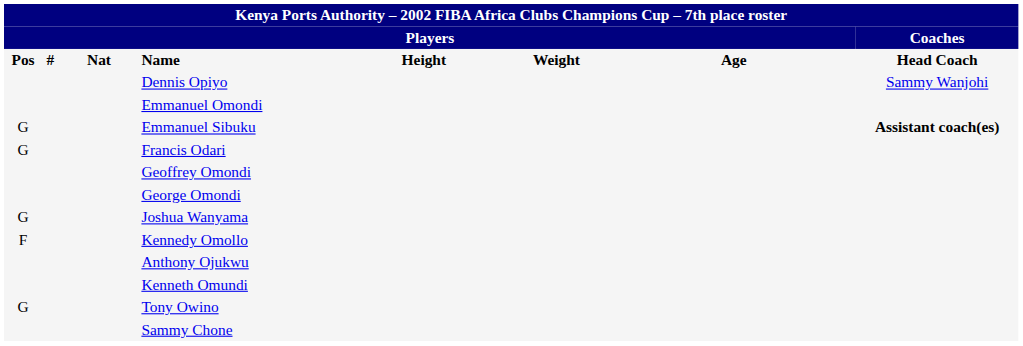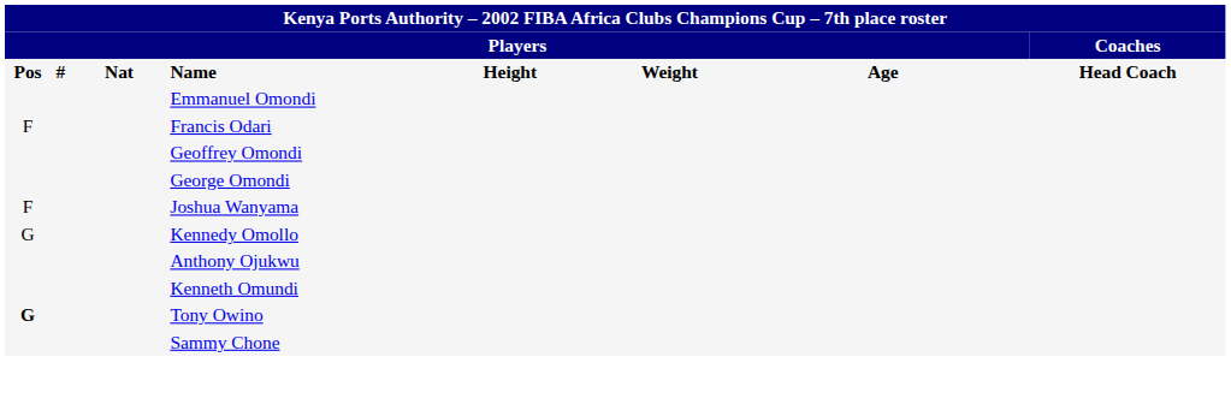 <table border=0 cellpadding=2 cellspacing=0  |- bgcolor=#f5f5f5 style="text-align:center; font-size:90%;" width=75%>
 <tr>
 <td colspan="8" style="background: navy; color: white"><strong>Kenya Ports Authority – 2002 FIBA Africa Clubs Champions Cup – 7th place roster</strong></td>
 </tr>
 <tr>
 <td colspan="7" style="background: navy; color: white"><strong>Players</strong></td>
 <td style="background: navy; color: white"><strong>Coaches</strong></td>
 </tr>
 <tr style="background=#f5f5f5; color: black">
 <th width=5px>Pos</th>
 <th width=5px>#</th>
 <th width=50px>Nat</th>
 <th width=135px align=left>Name</th>
 <th width=100px>Height</th>
 <th width=70px>Weight</th>
 <th width=160px>Age</th>
 <th width=105px>Head Coach</th>
 </tr>
 <tr>
 <td></td>
 <td></td>
 <td></td>
-<td align=left><a href='#'>Dennis Opiyo</a></td>
-<td><span></span></td>
-<td></td>
-<td></td>
-<td> <a href='#'>Sammy Wanjohi</a></td>
-</tr>
-<tr>
-<td></td>
-<td></td>
-<td></td>
 <td align=left><a href='#'>Emmanuel Omondi</a></td>
 <td><span></span></td>
 <td></td>
 <td></td>
 </tr>
 <tr>
-<td>G</td>
-<td></td>
-<td></td>
-<td align=left><a href='#'>Emmanuel Sibuku</a></td>
-<td><span></span></td>
-<td></td>
-<td></td>
-<td><strong>Assistant coach(es)</strong></td>
-</tr>
-<tr>
-<td>G</td>
+<td>F</td>
 <td></td>
 <td></td>
 <td align=left><a href='#'>Francis Odari</a></td>
 <td><span></span></td>
 <td></td>
 <td></td>
 </tr>
 <tr>
 <td></td>
 <td></td>
 <td></td>
 <td align=left><a href='#'>Geoffrey Omondi</a></td>
 <td><span></span></td>
 <td></td>
 <td></td>
 </tr>
 <tr>
 <td></td>
 <td></td>
 <td></td>
 <td align=left><a href='#'>George Omondi</a></td>
 <td></td>
 <td></td>
 <td></td>
 </tr>
 <tr>
-<td>G</td>
+<td>F</td>
 <td></td>
 <td></td>
 <td align=left><a href='#'>Joshua Wanyama</a></td>
 <td><span></span></td>
 <td></td>
 <td></td>
 </tr>
 <tr>
-<td>F</td>
+<td>G</td>
 <td></td>
 <td></td>
 <td align=left><a href='#'>Kennedy Omollo</a></td>
 <td><span></span></td>
 <td></td>
 <td></td>
 </tr>
 <tr>
 <td></td>
 <td></td>
 <td></td>
 <td align=left><a href='#'>Anthony Ojukwu</a></td>
 <td></td>
 <td></td>
 <td></td>
 </tr>
 <tr>
 <td></td>
 <td></td>
 <td></td>
 <td align=left><a href='#'>Kenneth Omundi</a></td>
 <td></td>
 <td></td>
 <td></td>
 </tr>
 <tr>
-<td>G</td>
+<td><strong>G</strong></td>
 <td></td>
 <td></td>
 <td align=left><a href='#'>Tony Owino</a></td>
 <td><span></span></td>
 <td></td>
 <td></td>
 </tr>
 <tr>
 <td></td>
 <td></td>
 <td></td>
 <td align=left><a href='#'>Sammy Chone</a></td>
 <td></td>
 <td></td>
 <td></td>
 </tr>
 </table>
